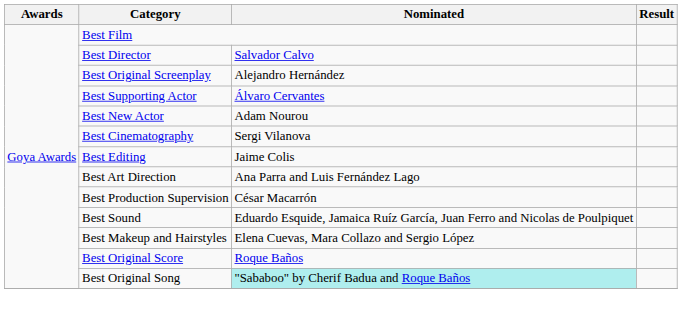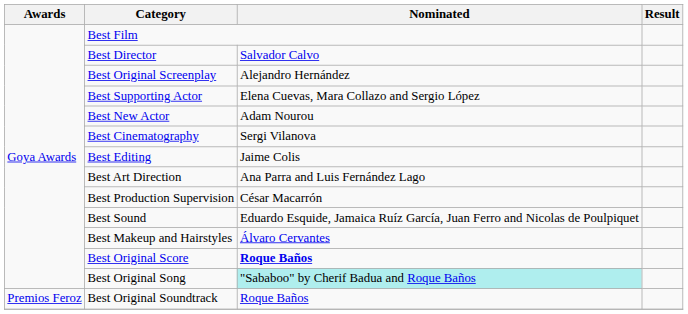 <table class="wikitable">
 <tr>
 <th>Awards</th>
 <th>Category</th>
 <th>Nominated</th>
 <th>Result</th>
 </tr>
 <tr>
 <td rowspan=13><a href='#'>Goya Awards</a></td>
 <td colspan=2><a href='#'>Best Film</a></td>
 <td></td>
 </tr>
 <tr>
 <td><a href='#'>Best Director</a></td>
 <td><a href='#'>Salvador Calvo</a></td>
 <td></td>
 </tr>
 <tr>
 <td><a href='#'>Best Original Screenplay</a></td>
 <td>Alejandro Hernández</td>
 <td></td>
 </tr>
 <tr>
 <td><a href='#'>Best Supporting Actor</a></td>
-<td><a href='#'>Álvaro Cervantes</a></td>
+<td>Elena Cuevas, Mara Collazo and Sergio López</td>
 <td></td>
 </tr>
 <tr>
 <td><a href='#'>Best New Actor</a></td>
 <td>Adam Nourou</td>
 <td></td>
 </tr>
 <tr>
 <td><a href='#'>Best Cinematography</a></td>
 <td>Sergi Vilanova</td>
 <td></td>
 </tr>
 <tr>
 <td><a href='#'>Best Editing</a></td>
 <td>Jaime Colis</td>
 <td></td>
 </tr>
 <tr>
 <td>Best Art Direction</td>
 <td>Ana Parra and Luis Fernández Lago</td>
 <td></td>
 </tr>
 <tr>
 <td>Best Production Supervision</td>
 <td>César Macarrón</td>
 <td></td>
 </tr>
 <tr>
 <td>Best Sound</td>
 <td>Eduardo Esquide, Jamaica Ruíz García, Juan Ferro and Nicolas de Poulpiquet</td>
 <td></td>
 </tr>
 <tr>
 <td>Best Makeup and Hairstyles</td>
-<td>Elena Cuevas, Mara Collazo and Sergio López</td>
+<td><a href='#'>Álvaro Cervantes</a></td>
 <td></td>
 </tr>
 <tr>
 <td><a href='#'>Best Original Score</a></td>
-<td><a href='#'>Roque Baños</a></td>
+<td><strong><a href='#'>Roque Baños</a></strong></td>
 <td></td>
 </tr>
 <tr>
 <td>Best Original Song</td>
 <td style="background: paleturquoise;">"Sababoo" by Cherif Badua and <a href='#'>Roque Baños</a></td>
 <td></td>
 </tr>
 <tr>
+<td><a href='#'>Premios Feroz</a></td>
+<td>Best Original Soundtrack</td>
+<td><a href='#'>Roque Baños</a></td>
+<td></td>
+</tr>
+<tr>
 </tr>
 </table>
